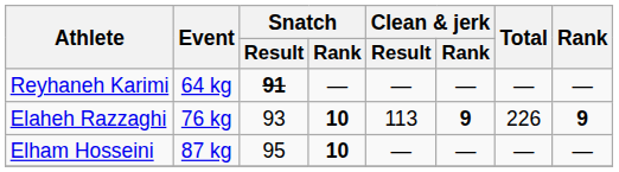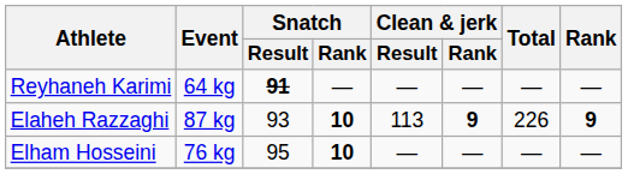 <table class=wikitable style=font-size:90%;text-align:center>
 <tr>
 <th rowspan="2">Athlete</th>
 <th rowspan="2">Event</th>
 <th colspan="2">Snatch</th>
 <th colspan="2">Clean & jerk</th>
 <th rowspan="2">Total</th>
 <th rowspan="2">Rank</th>
 </tr>
 <tr style="font-size:95%">
 <th>Result</th>
 <th>Rank</th>
 <th>Result</th>
 <th>Rank</th>
 </tr>
 <tr>
 <td align=left><a href='#'>Reyhaneh Karimi</a></td>
 <td align=center><a href='#'>64 kg</a></td>
 <td><strong><s>91</s></strong></td>
 <td>—</td>
 <td>—</td>
 <td>—</td>
 <td>—</td>
 <td>—</td>
 </tr>
 <tr>
 <td align=left><a href='#'>Elaheh Razzaghi</a></td>
-<td align=center><a href='#'>76 kg</a></td>
+<td align=center><a href='#'>87 kg</a></td>
 <td>93</td>
 <td><strong>10</strong></td>
 <td>113</td>
 <td><strong>9</strong></td>
 <td>226</td>
 <td><strong>9</strong></td>
 </tr>
 <tr>
 <td align=left><a href='#'>Elham Hosseini</a></td>
-<td align=center><a href='#'>87 kg</a></td>
+<td align=center><a href='#'>76 kg</a></td>
 <td>95</td>
 <td><strong>10</strong></td>
 <td>—</td>
 <td>—</td>
 <td>—</td>
 <td>—</td>
 </tr>
 <tr>
 </tr>
 </table>
